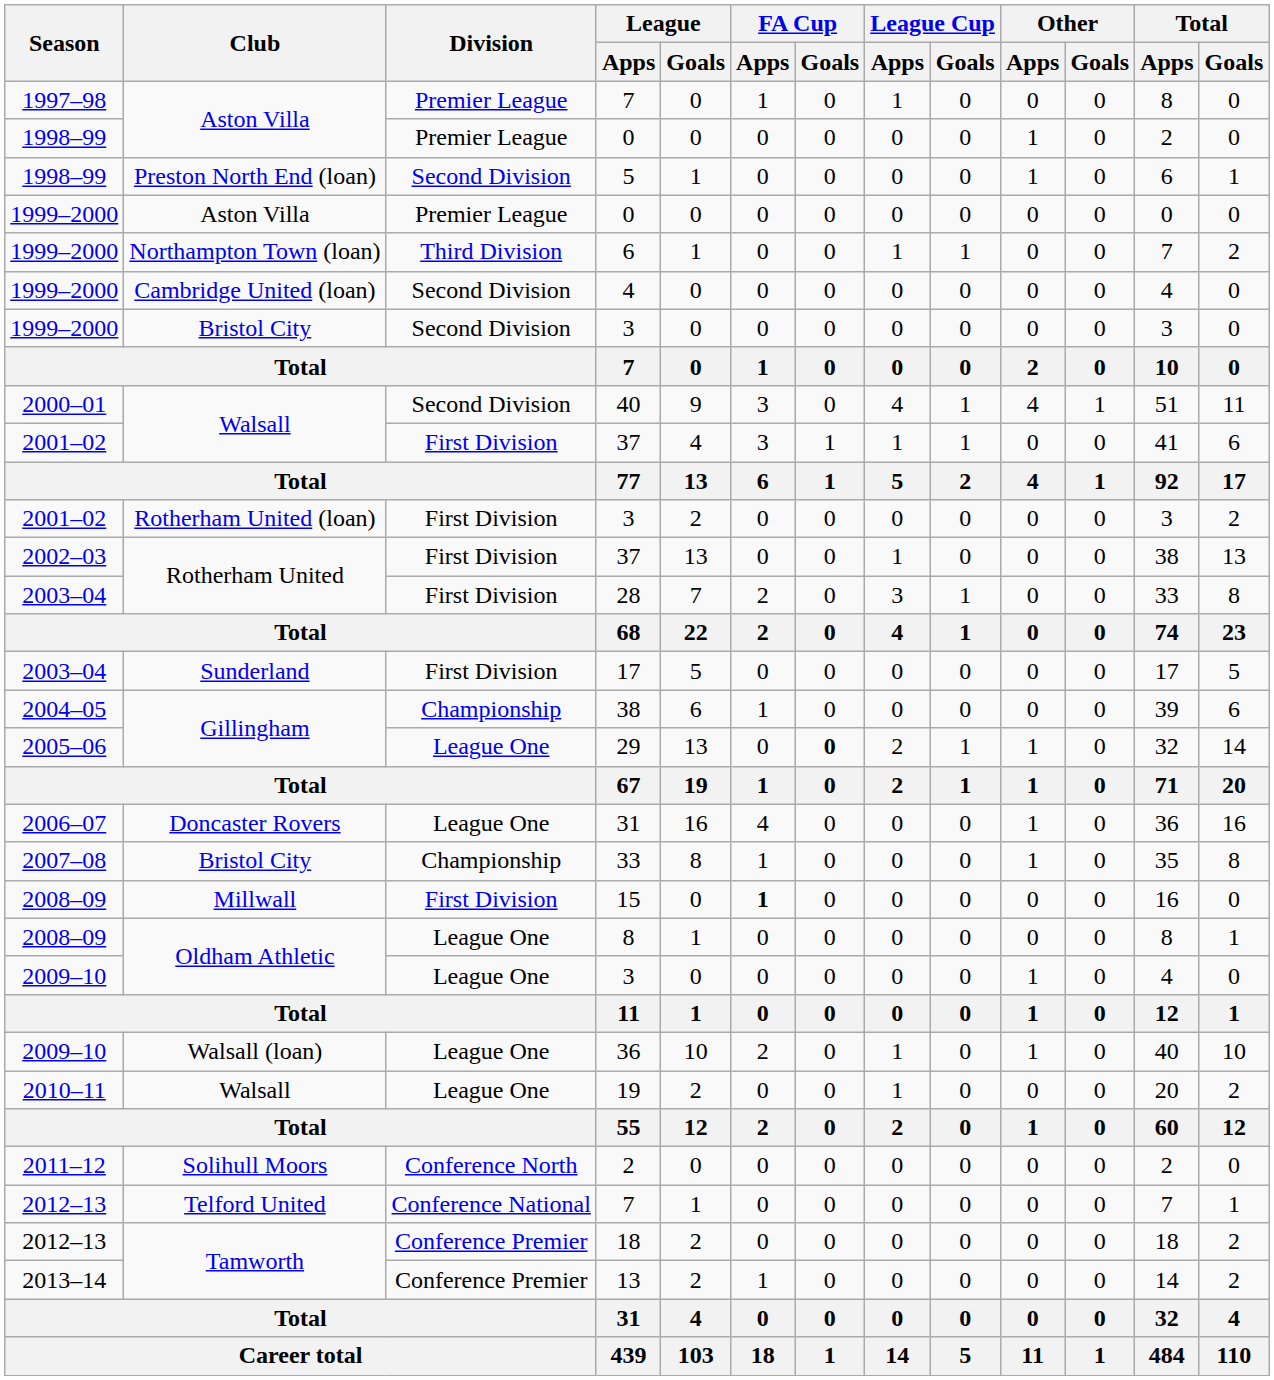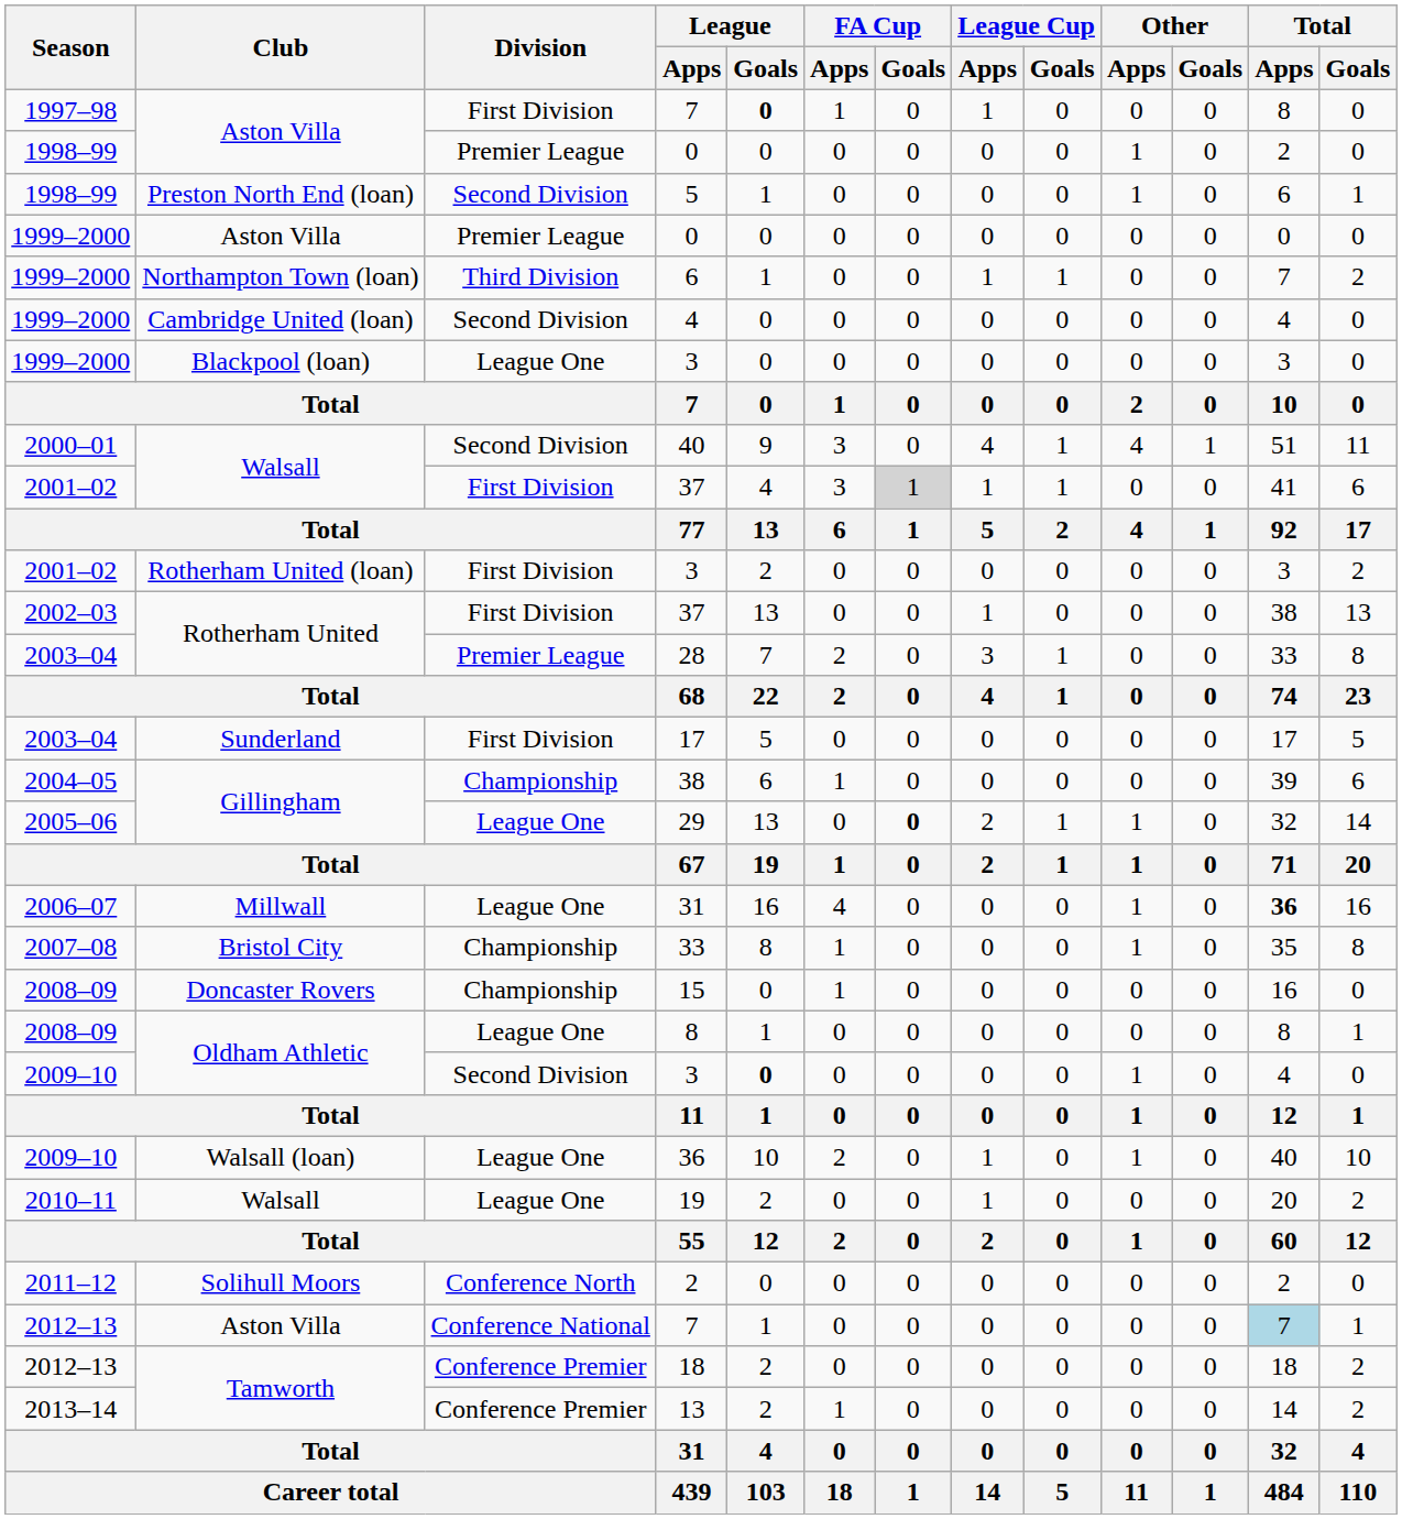 <table class="wikitable" style="text-align:center;">
 <tr>
 <th rowspan="2">Season</th>
 <th rowspan="2">Club</th>
 <th rowspan="2">Division</th>
 <th colspan="2">League</th>
 <th colspan="2"><a href='#'>FA Cup</a></th>
 <th colspan="2"><a href='#'>League Cup</a></th>
 <th colspan="2">Other</th>
 <th colspan="2">Total</th>
 </tr>
 <tr>
 <th>Apps</th>
 <th>Goals</th>
 <th>Apps</th>
 <th>Goals</th>
 <th>Apps</th>
 <th>Goals</th>
 <th>Apps</th>
 <th>Goals</th>
 <th>Apps</th>
 <th>Goals</th>
 </tr>
 <tr>
 <td><a href='#'>1997–98</a></td>
 <td rowspan="2"><a href='#'>Aston Villa</a></td>
-<td><a href='#'>Premier League</a></td>
+<td>First Division</td>
 <td>7</td>
-<td>0</td>
+<td><strong>0</strong></td>
 <td>1</td>
 <td>0</td>
 <td>1</td>
 <td>0</td>
 <td>0</td>
 <td>0</td>
 <td>8</td>
 <td>0</td>
 </tr>
 <tr>
 <td><a href='#'>1998–99</a></td>
 <td>Premier League</td>
 <td>0</td>
 <td>0</td>
 <td>0</td>
 <td>0</td>
 <td>0</td>
 <td>0</td>
 <td>1</td>
 <td>0</td>
 <td>2</td>
 <td>0</td>
 </tr>
 <tr>
 <td><a href='#'>1998–99</a></td>
 <td><a href='#'>Preston North End</a> (loan)</td>
 <td><a href='#'>Second Division</a></td>
 <td>5</td>
 <td>1</td>
 <td>0</td>
 <td>0</td>
 <td>0</td>
 <td>0</td>
 <td>1</td>
 <td>0</td>
 <td>6</td>
 <td>1</td>
 </tr>
 <tr>
 <td><a href='#'>1999–2000</a></td>
 <td>Aston Villa</td>
 <td>Premier League</td>
 <td>0</td>
 <td>0</td>
 <td>0</td>
 <td>0</td>
 <td>0</td>
 <td>0</td>
 <td>0</td>
 <td>0</td>
 <td>0</td>
 <td>0</td>
 </tr>
 <tr>
 <td><a href='#'>1999–2000</a></td>
 <td><a href='#'>Northampton Town</a> (loan)</td>
 <td><a href='#'>Third Division</a></td>
 <td>6</td>
 <td>1</td>
 <td>0</td>
 <td>0</td>
 <td>1</td>
 <td>1</td>
 <td>0</td>
 <td>0</td>
 <td>7</td>
 <td>2</td>
 </tr>
 <tr>
 <td><a href='#'>1999–2000</a></td>
 <td><a href='#'>Cambridge United</a> (loan)</td>
 <td>Second Division</td>
 <td>4</td>
 <td>0</td>
 <td>0</td>
 <td>0</td>
 <td>0</td>
 <td>0</td>
 <td>0</td>
 <td>0</td>
 <td>4</td>
 <td>0</td>
 </tr>
 <tr>
 <td><a href='#'>1999–2000</a></td>
-<td><a href='#'>Bristol City</a></td>
-<td>Second Division</td>
+<td><a href='#'>Blackpool</a> (loan)</td>
+<td>League One</td>
 <td>3</td>
 <td>0</td>
 <td>0</td>
 <td>0</td>
 <td>0</td>
 <td>0</td>
 <td>0</td>
 <td>0</td>
 <td>3</td>
 <td>0</td>
 </tr>
 <tr>
 <th colspan="3">Total</th>
 <th>7</th>
 <th>0</th>
 <th>1</th>
 <th>0</th>
 <th>0</th>
 <th>0</th>
 <th>2</th>
 <th>0</th>
 <th>10</th>
 <th>0</th>
 </tr>
 <tr>
 <td><a href='#'>2000–01</a></td>
 <td rowspan="2"><a href='#'>Walsall</a></td>
 <td>Second Division</td>
 <td>40</td>
 <td>9</td>
 <td>3</td>
 <td>0</td>
 <td>4</td>
 <td>1</td>
 <td>4</td>
 <td>1</td>
 <td>51</td>
 <td>11</td>
 </tr>
 <tr>
 <td><a href='#'>2001–02</a></td>
 <td><a href='#'>First Division</a></td>
 <td>37</td>
 <td>4</td>
 <td>3</td>
-<td>1</td>
+<td style="background: lightgrey;">1</td>
 <td>1</td>
 <td>1</td>
 <td>0</td>
 <td>0</td>
 <td>41</td>
 <td>6</td>
 </tr>
 <tr>
 <th colspan="3">Total</th>
 <th>77</th>
 <th>13</th>
 <th>6</th>
 <th>1</th>
 <th>5</th>
 <th>2</th>
 <th>4</th>
 <th>1</th>
 <th>92</th>
 <th>17</th>
 </tr>
 <tr>
 <td><a href='#'>2001–02</a></td>
 <td><a href='#'>Rotherham United</a> (loan)</td>
 <td>First Division</td>
 <td>3</td>
 <td>2</td>
 <td>0</td>
 <td>0</td>
 <td>0</td>
 <td>0</td>
 <td>0</td>
 <td>0</td>
 <td>3</td>
 <td>2</td>
 </tr>
 <tr>
 <td><a href='#'>2002–03</a></td>
 <td rowspan="2">Rotherham United</td>
 <td>First Division</td>
 <td>37</td>
 <td>13</td>
 <td>0</td>
 <td>0</td>
 <td>1</td>
 <td>0</td>
 <td>0</td>
 <td>0</td>
 <td>38</td>
 <td>13</td>
 </tr>
 <tr>
 <td><a href='#'>2003–04</a></td>
-<td>First Division</td>
+<td><a href='#'>Premier League</a></td>
 <td>28</td>
 <td>7</td>
 <td>2</td>
 <td>0</td>
 <td>3</td>
 <td>1</td>
 <td>0</td>
 <td>0</td>
 <td>33</td>
 <td>8</td>
 </tr>
 <tr>
 <th colspan="3">Total</th>
 <th>68</th>
 <th>22</th>
 <th>2</th>
 <th>0</th>
 <th>4</th>
 <th>1</th>
 <th>0</th>
 <th>0</th>
 <th>74</th>
 <th>23</th>
 </tr>
 <tr>
 <td><a href='#'>2003–04</a></td>
 <td><a href='#'>Sunderland</a></td>
 <td>First Division</td>
 <td>17</td>
 <td>5</td>
 <td>0</td>
 <td>0</td>
 <td>0</td>
 <td>0</td>
 <td>0</td>
 <td>0</td>
 <td>17</td>
 <td>5</td>
 </tr>
 <tr>
 <td><a href='#'>2004–05</a></td>
 <td rowspan="2"><a href='#'>Gillingham</a></td>
 <td><a href='#'>Championship</a></td>
 <td>38</td>
 <td>6</td>
 <td>1</td>
 <td>0</td>
 <td>0</td>
 <td>0</td>
 <td>0</td>
 <td>0</td>
 <td>39</td>
 <td>6</td>
 </tr>
 <tr>
 <td><a href='#'>2005–06</a></td>
 <td><a href='#'>League One</a></td>
 <td>29</td>
 <td>13</td>
 <td>0</td>
 <td><strong>0</strong></td>
 <td>2</td>
 <td>1</td>
 <td>1</td>
 <td>0</td>
 <td>32</td>
 <td>14</td>
 </tr>
 <tr>
 <th colspan="3">Total</th>
 <th>67</th>
 <th>19</th>
 <th>1</th>
 <th>0</th>
 <th>2</th>
 <th>1</th>
 <th>1</th>
 <th>0</th>
 <th>71</th>
 <th>20</th>
 </tr>
 <tr>
 <td><a href='#'>2006–07</a></td>
-<td><a href='#'>Doncaster Rovers</a></td>
+<td><a href='#'>Millwall</a></td>
 <td>League One</td>
 <td>31</td>
 <td>16</td>
 <td>4</td>
 <td>0</td>
 <td>0</td>
 <td>0</td>
 <td>1</td>
 <td>0</td>
-<td>36</td>
+<td><strong>36</strong></td>
 <td>16</td>
 </tr>
 <tr>
 <td><a href='#'>2007–08</a></td>
 <td><a href='#'>Bristol City</a></td>
 <td>Championship</td>
 <td>33</td>
 <td>8</td>
 <td>1</td>
 <td>0</td>
 <td>0</td>
 <td>0</td>
 <td>1</td>
 <td>0</td>
 <td>35</td>
 <td>8</td>
 </tr>
 <tr>
 <td><a href='#'>2008–09</a></td>
-<td><a href='#'>Millwall</a></td>
-<td><a href='#'>First Division</a></td>
+<td><a href='#'>Doncaster Rovers</a></td>
+<td>Championship</td>
 <td>15</td>
 <td>0</td>
-<td><strong>1</strong></td>
+<td>1</td>
 <td>0</td>
 <td>0</td>
 <td>0</td>
 <td>0</td>
 <td>0</td>
 <td>16</td>
 <td>0</td>
 </tr>
 <tr>
 <td><a href='#'>2008–09</a></td>
 <td rowspan="2"><a href='#'>Oldham Athletic</a></td>
 <td>League One</td>
 <td>8</td>
 <td>1</td>
 <td>0</td>
 <td>0</td>
 <td>0</td>
 <td>0</td>
 <td>0</td>
 <td>0</td>
 <td>8</td>
 <td>1</td>
 </tr>
 <tr>
 <td><a href='#'>2009–10</a></td>
-<td>League One</td>
+<td>Second Division</td>
 <td>3</td>
-<td>0</td>
+<td><strong>0</strong></td>
 <td>0</td>
 <td>0</td>
 <td>0</td>
 <td>0</td>
 <td>1</td>
 <td>0</td>
 <td>4</td>
 <td>0</td>
 </tr>
 <tr>
 <th colspan="3">Total</th>
 <th>11</th>
 <th>1</th>
 <th>0</th>
 <th>0</th>
 <th>0</th>
 <th>0</th>
 <th>1</th>
 <th>0</th>
 <th>12</th>
 <th>1</th>
 </tr>
 <tr>
 <td><a href='#'>2009–10</a></td>
 <td>Walsall (loan)</td>
 <td>League One</td>
 <td>36</td>
 <td>10</td>
 <td>2</td>
 <td>0</td>
 <td>1</td>
 <td>0</td>
 <td>1</td>
 <td>0</td>
 <td>40</td>
 <td>10</td>
 </tr>
 <tr>
 <td><a href='#'>2010–11</a></td>
 <td>Walsall</td>
 <td>League One</td>
 <td>19</td>
 <td>2</td>
 <td>0</td>
 <td>0</td>
 <td>1</td>
 <td>0</td>
 <td>0</td>
 <td>0</td>
 <td>20</td>
 <td>2</td>
 </tr>
 <tr>
 <th colspan="3">Total</th>
 <th>55</th>
 <th>12</th>
 <th>2</th>
 <th>0</th>
 <th>2</th>
 <th>0</th>
 <th>1</th>
 <th>0</th>
 <th>60</th>
 <th>12</th>
 </tr>
 <tr>
 <td><a href='#'>2011–12</a></td>
 <td><a href='#'>Solihull Moors</a></td>
 <td><a href='#'>Conference North</a></td>
 <td>2</td>
 <td>0</td>
 <td>0</td>
 <td>0</td>
 <td>0</td>
 <td>0</td>
 <td>0</td>
 <td>0</td>
 <td>2</td>
 <td>0</td>
 </tr>
 <tr>
 <td><a href='#'>2012–13</a></td>
-<td><a href='#'>Telford United</a></td>
+<td>Aston Villa</td>
 <td><a href='#'>Conference National</a></td>
 <td>7</td>
 <td>1</td>
 <td>0</td>
 <td>0</td>
 <td>0</td>
 <td>0</td>
 <td>0</td>
 <td>0</td>
-<td>7</td>
+<td style="background: lightblue;">7</td>
 <td>1</td>
 </tr>
 <tr>
 <td>2012–13</td>
 <td rowspan="2"><a href='#'>Tamworth</a></td>
 <td><a href='#'>Conference Premier</a></td>
 <td>18</td>
 <td>2</td>
 <td>0</td>
 <td>0</td>
 <td>0</td>
 <td>0</td>
 <td>0</td>
 <td>0</td>
 <td>18</td>
 <td>2</td>
 </tr>
 <tr>
 <td>2013–14</td>
 <td>Conference Premier</td>
 <td>13</td>
 <td>2</td>
 <td>1</td>
 <td>0</td>
 <td>0</td>
 <td>0</td>
 <td>0</td>
 <td>0</td>
 <td>14</td>
 <td>2</td>
 </tr>
 <tr>
 <th colspan="3">Total</th>
 <th>31</th>
 <th>4</th>
 <th>0</th>
 <th>0</th>
 <th>0</th>
 <th>0</th>
 <th>0</th>
 <th>0</th>
 <th>32</th>
 <th>4</th>
 </tr>
 <tr>
 <th colspan="3">Career total</th>
 <th>439</th>
 <th>103</th>
 <th>18</th>
 <th>1</th>
 <th>14</th>
 <th>5</th>
 <th>11</th>
 <th>1</th>
 <th>484</th>
 <th>110</th>
 </tr>
 </table>
